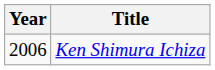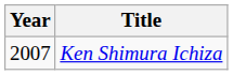 <table class="wikitable">
 <tr>
 <th>Year</th>
 <th>Title</th>
 </tr>
 <tr>
-<td>2006</td>
+<td>2007</td>
 <td><em><a href='#'>Ken Shimura Ichiza</a></em></td>
 </tr>
 </table>
